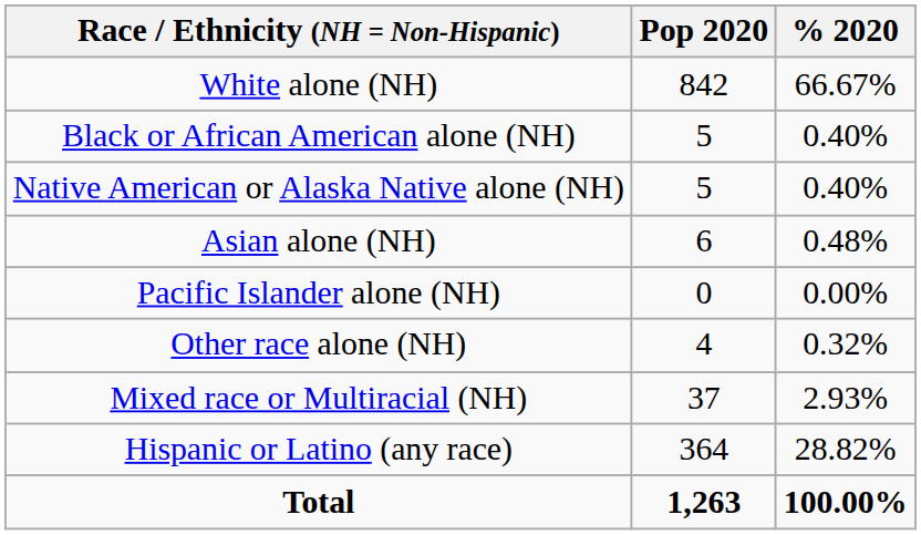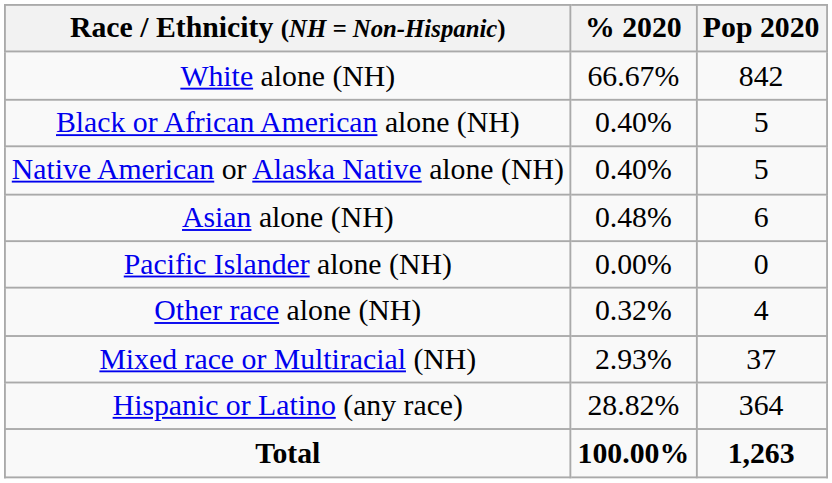 <table class="wikitable" style="text-align:center;">
 <tr>
 <th>Race / Ethnicity <small>(<em>NH = Non-Hispanic</em>)</small></th>
+<th>% 2020</th>
 <th>Pop 2020</th>
-<th>% 2020</th>
 </tr>
 <tr>
 <td><a href='#'>White</a> alone (NH)</td>
+<td>66.67%</td>
 <td>842</td>
-<td>66.67%</td>
 </tr>
 <tr>
 <td><a href='#'>Black or African American</a> alone (NH)</td>
+<td>0.40%</td>
 <td>5</td>
-<td>0.40%</td>
 </tr>
 <tr>
 <td><a href='#'>Native American</a> or <a href='#'>Alaska Native</a> alone (NH)</td>
+<td>0.40%</td>
 <td>5</td>
-<td>0.40%</td>
 </tr>
 <tr>
 <td><a href='#'>Asian</a> alone (NH)</td>
+<td>0.48%</td>
 <td>6</td>
-<td>0.48%</td>
 </tr>
 <tr>
 <td><a href='#'>Pacific Islander</a> alone (NH)</td>
+<td>0.00%</td>
 <td>0</td>
-<td>0.00%</td>
 </tr>
 <tr>
 <td><a href='#'>Other race</a> alone (NH)</td>
+<td>0.32%</td>
 <td>4</td>
-<td>0.32%</td>
 </tr>
 <tr>
 <td><a href='#'>Mixed race or Multiracial</a> (NH)</td>
+<td>2.93%</td>
 <td>37</td>
-<td>2.93%</td>
 </tr>
 <tr>
 <td><a href='#'>Hispanic or Latino</a> (any race)</td>
+<td>28.82%</td>
 <td>364</td>
-<td>28.82%</td>
 </tr>
 <tr>
 <td><strong>Total</strong></td>
+<td><strong>100.00%</strong></td>
 <td><strong>1,263</strong></td>
-<td><strong>100.00%</strong></td>
 </tr>
 </table>
